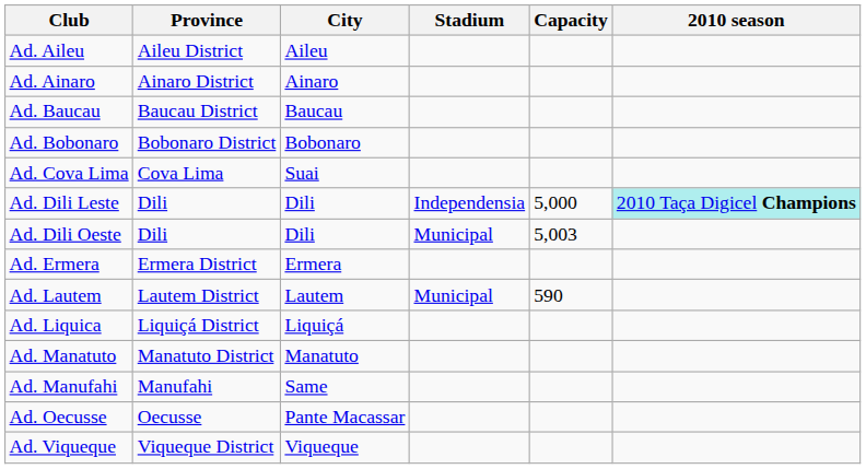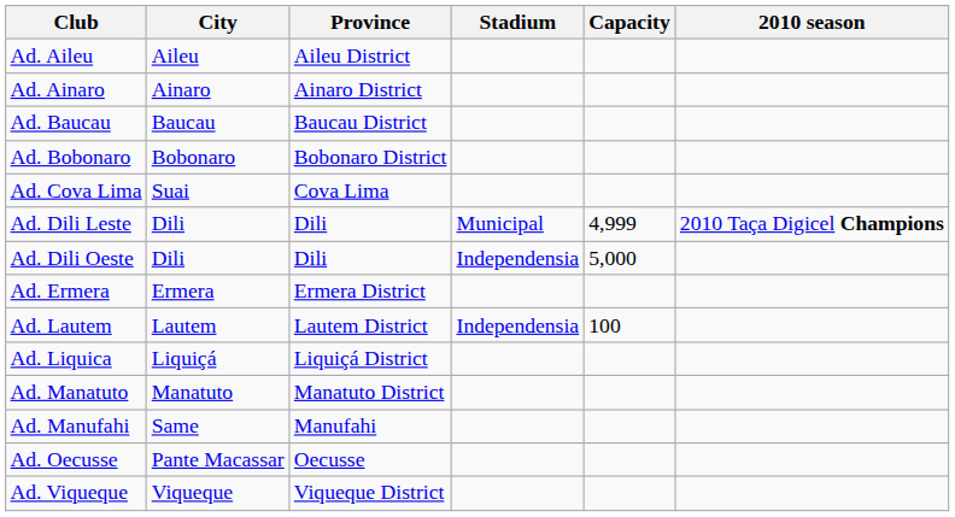 <table class="wikitable sortable">
 <tr>
 <th>Club</th>
+<th>City</th>
 <th>Province</th>
-<th>City</th>
 <th>Stadium</th>
 <th>Capacity</th>
 <th>2010 season</th>
 </tr>
 <tr>
 <td><a href='#'>Ad. Aileu</a></td>
+<td><a href='#'>Aileu</a></td>
 <td><a href='#'>Aileu District</a></td>
-<td><a href='#'>Aileu</a></td>
 <td></td>
 <td></td>
 <td></td>
 </tr>
 <tr>
 <td><a href='#'>Ad. Ainaro</a></td>
+<td><a href='#'>Ainaro</a></td>
 <td><a href='#'>Ainaro District</a></td>
-<td><a href='#'>Ainaro</a></td>
 <td></td>
 <td></td>
 <td></td>
 </tr>
 <tr>
 <td><a href='#'>Ad. Baucau</a></td>
+<td><a href='#'>Baucau</a></td>
 <td><a href='#'>Baucau District</a></td>
-<td><a href='#'>Baucau</a></td>
 <td></td>
 <td></td>
 <td></td>
 </tr>
 <tr>
 <td><a href='#'>Ad. Bobonaro</a></td>
+<td><a href='#'>Bobonaro</a></td>
 <td><a href='#'>Bobonaro District</a></td>
-<td><a href='#'>Bobonaro</a></td>
 <td></td>
 <td></td>
 <td></td>
 </tr>
 <tr>
 <td><a href='#'>Ad. Cova Lima</a></td>
+<td><a href='#'>Suai</a></td>
 <td><a href='#'>Cova Lima</a></td>
-<td><a href='#'>Suai</a></td>
 <td></td>
 <td></td>
 <td></td>
 </tr>
 <tr>
 <td><a href='#'>Ad. Dili Leste</a></td>
 <td><a href='#'>Dili</a></td>
 <td><a href='#'>Dili</a></td>
-<td><a href='#'>Independensia</a></td>
-<td>5,000</td>
-<td style="background: paleturquoise;"><a href='#'>2010 Taça Digicel</a> <strong>Champions</strong></td>
+<td><a href='#'>Municipal</a></td>
+<td>4,999</td>
+<td><a href='#'>2010 Taça Digicel</a> <strong>Champions</strong></td>
 </tr>
 <tr>
 <td><a href='#'>Ad. Dili Oeste</a></td>
 <td><a href='#'>Dili</a></td>
 <td><a href='#'>Dili</a></td>
-<td><a href='#'>Municipal</a></td>
-<td>5,003</td>
+<td><a href='#'>Independensia</a></td>
+<td>5,000</td>
 <td></td>
 </tr>
 <tr>
 <td><a href='#'>Ad. Ermera</a></td>
+<td><a href='#'>Ermera</a></td>
 <td><a href='#'>Ermera District</a></td>
-<td><a href='#'>Ermera</a></td>
 <td></td>
 <td></td>
 <td></td>
 </tr>
 <tr>
 <td><a href='#'>Ad. Lautem</a></td>
+<td><a href='#'>Lautem</a></td>
 <td><a href='#'>Lautem District</a></td>
-<td><a href='#'>Lautem</a></td>
-<td><a href='#'>Municipal</a></td>
-<td>590</td>
+<td><a href='#'>Independensia</a></td>
+<td>100</td>
 <td></td>
 </tr>
 <tr>
 <td><a href='#'>Ad. Liquica</a></td>
+<td><a href='#'>Liquiçá</a></td>
 <td><a href='#'>Liquiçá District</a></td>
-<td><a href='#'>Liquiçá</a></td>
 <td></td>
 <td></td>
 <td></td>
 </tr>
 <tr>
 <td><a href='#'>Ad. Manatuto</a></td>
+<td><a href='#'>Manatuto</a></td>
 <td><a href='#'>Manatuto District</a></td>
-<td><a href='#'>Manatuto</a></td>
 <td></td>
 <td></td>
 <td></td>
 </tr>
 <tr>
 <td><a href='#'>Ad. Manufahi</a></td>
+<td><a href='#'>Same</a></td>
 <td><a href='#'>Manufahi</a></td>
-<td><a href='#'>Same</a></td>
 <td></td>
 <td></td>
 <td></td>
 </tr>
 <tr>
 <td><a href='#'>Ad. Oecusse</a></td>
+<td><a href='#'>Pante Macassar</a></td>
 <td><a href='#'>Oecusse</a></td>
-<td><a href='#'>Pante Macassar</a></td>
 <td></td>
 <td></td>
 <td></td>
 </tr>
 <tr>
 <td><a href='#'>Ad. Viqueque</a></td>
+<td><a href='#'>Viqueque</a></td>
 <td><a href='#'>Viqueque District</a></td>
-<td><a href='#'>Viqueque</a></td>
 <td></td>
 <td></td>
 <td></td>
 </tr>
 </table>
